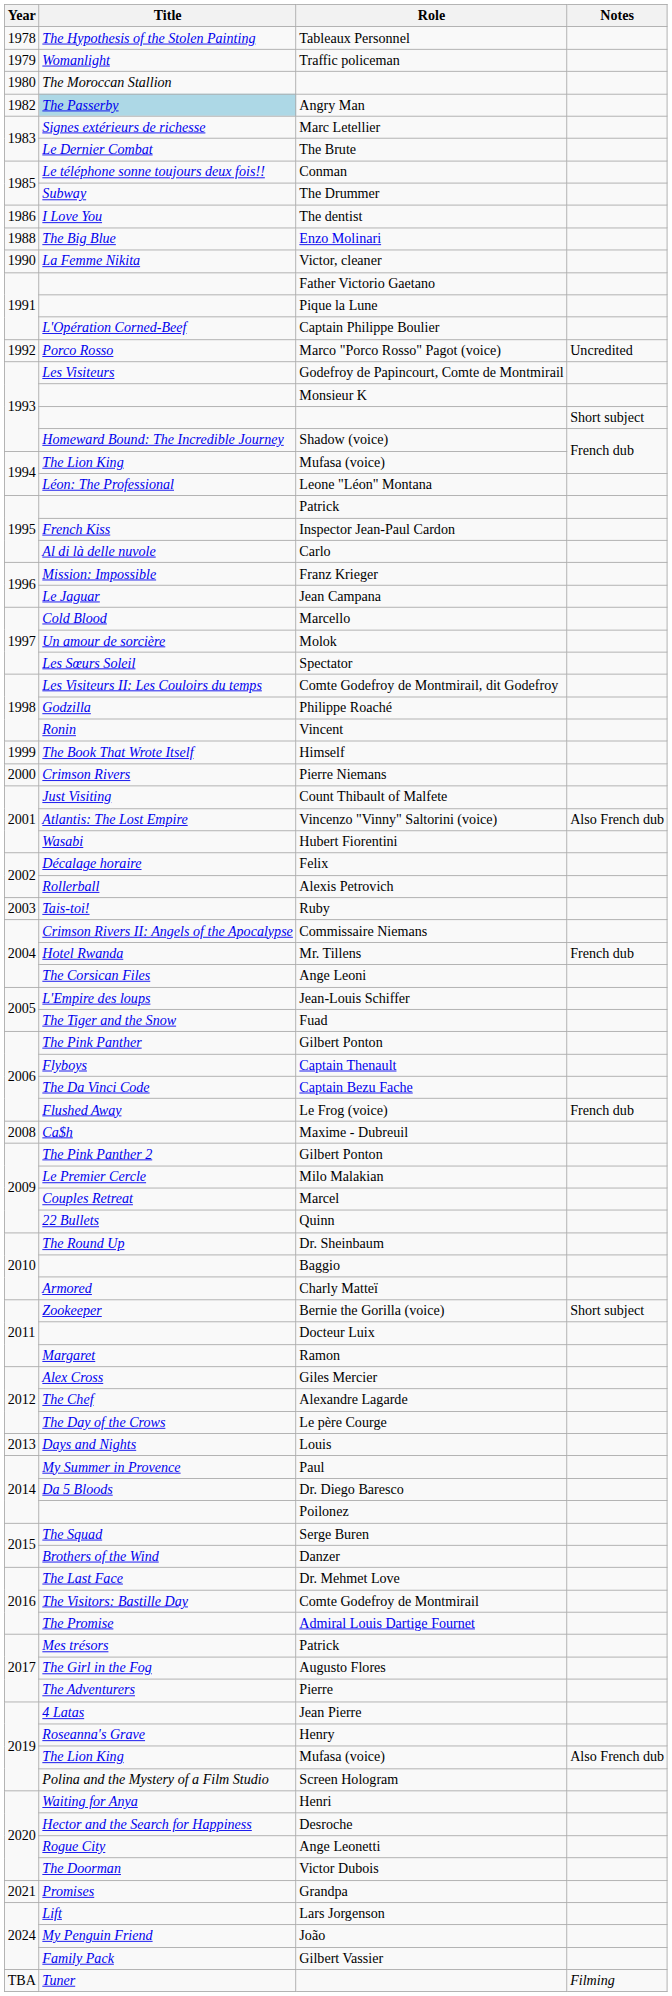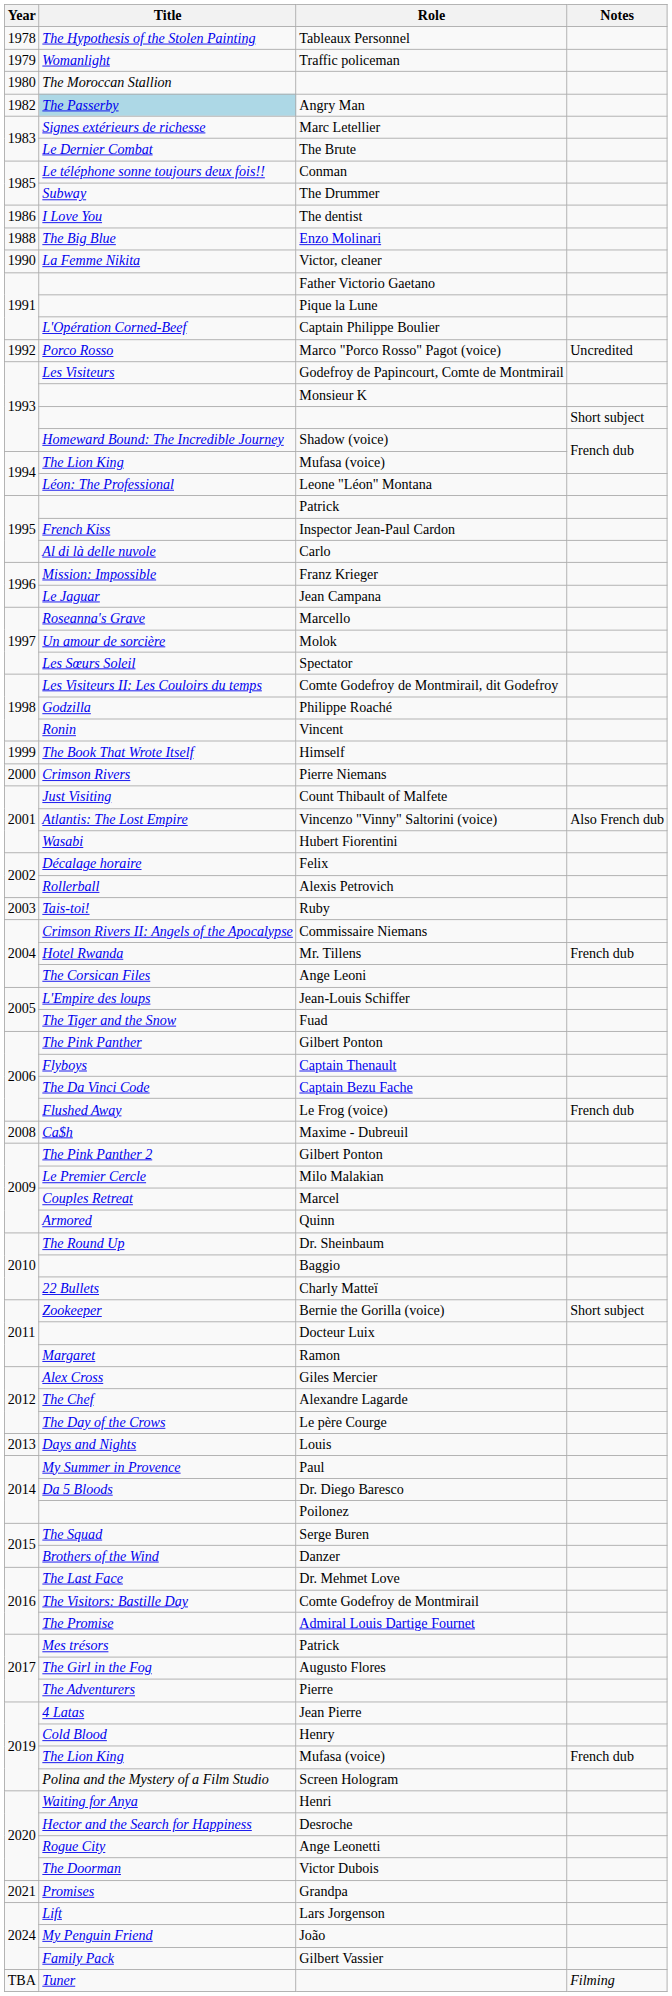 <table class="wikitable sortable">
 <tr>
 <th>Year</th>
 <th>Title</th>
 <th>Role</th>
 <th>Notes</th>
 </tr>
 <tr>
 <td>1978</td>
 <td><em><a href='#'>The Hypothesis of the Stolen Painting</a></em></td>
 <td>Tableaux Personnel</td>
 <td></td>
 </tr>
 <tr>
 <td>1979</td>
 <td><em><a href='#'>Womanlight</a></em></td>
 <td>Traffic policeman</td>
 <td></td>
 </tr>
 <tr>
 <td>1980</td>
 <td><em>The Moroccan Stallion</em></td>
 <td></td>
 <td></td>
 </tr>
 <tr>
 <td>1982</td>
 <td style="background: lightblue;"><em><a href='#'>The Passerby</a></em></td>
 <td>Angry Man</td>
 <td></td>
 </tr>
 <tr>
 <td rowspan=2>1983</td>
 <td><em><a href='#'>Signes extérieurs de richesse</a></em></td>
 <td>Marc Letellier</td>
 <td></td>
 </tr>
 <tr>
 <td><em><a href='#'>Le Dernier Combat</a></em></td>
 <td>The Brute</td>
 <td></td>
 </tr>
 <tr>
 <td rowspan=2>1985</td>
 <td><em><a href='#'>Le téléphone sonne toujours deux fois!!</a></em></td>
 <td>Conman</td>
 <td></td>
 </tr>
 <tr>
 <td><em><a href='#'>Subway</a></em></td>
 <td>The Drummer</td>
 <td></td>
 </tr>
 <tr>
 <td>1986</td>
 <td><em><a href='#'>I Love You</a></em></td>
 <td>The dentist</td>
 <td></td>
 </tr>
 <tr>
 <td>1988</td>
 <td><em><a href='#'>The Big Blue</a></em></td>
 <td><a href='#'>Enzo Molinari</a></td>
 <td></td>
 </tr>
 <tr>
 <td>1990</td>
 <td><em><a href='#'>La Femme Nikita</a></em></td>
 <td>Victor, cleaner</td>
 <td></td>
 </tr>
 <tr>
 <td rowspan=3>1991</td>
 <td></td>
 <td>Father Victorio Gaetano</td>
 <td></td>
 </tr>
 <tr>
 <td></td>
 <td>Pique la Lune</td>
 <td></td>
 </tr>
 <tr>
 <td><em><a href='#'>L'Opération Corned-Beef</a></em></td>
 <td>Captain Philippe Boulier</td>
 <td></td>
 </tr>
 <tr>
 <td>1992</td>
 <td><em><a href='#'>Porco Rosso</a></em></td>
 <td>Marco "Porco Rosso" Pagot (voice)</td>
 <td>Uncredited</td>
 </tr>
 <tr>
 <td rowspan=4>1993</td>
 <td><em><a href='#'>Les Visiteurs</a></em></td>
 <td>Godefroy de Papincourt, Comte de Montmirail</td>
 <td></td>
 </tr>
 <tr>
 <td></td>
 <td>Monsieur K</td>
 <td></td>
 </tr>
 <tr>
 <td></td>
 <td></td>
 <td>Short subject</td>
 </tr>
 <tr>
 <td><em><a href='#'>Homeward Bound: The Incredible Journey</a></em></td>
 <td>Shadow (voice)</td>
 <td rowspan="2">French dub</td>
 </tr>
 <tr>
 <td rowspan=2>1994</td>
 <td><em><a href='#'>The Lion King</a></em></td>
 <td>Mufasa (voice)</td>
 </tr>
 <tr>
 <td><em><a href='#'>Léon: The Professional</a></em></td>
 <td>Leone "Léon" Montana</td>
 <td></td>
 </tr>
 <tr>
 <td rowspan=3>1995</td>
 <td></td>
 <td>Patrick</td>
 <td></td>
 </tr>
 <tr>
 <td><em><a href='#'>French Kiss</a></em></td>
 <td>Inspector Jean-Paul Cardon</td>
 <td></td>
 </tr>
 <tr>
 <td><em><a href='#'>Al di là delle nuvole</a></em></td>
 <td>Carlo</td>
 <td></td>
 </tr>
 <tr>
 <td rowspan=2>1996</td>
 <td><em><a href='#'>Mission: Impossible</a></em></td>
 <td>Franz Krieger</td>
 <td></td>
 </tr>
 <tr>
 <td><em><a href='#'>Le Jaguar</a></em></td>
 <td>Jean Campana</td>
 <td></td>
 </tr>
 <tr>
 <td rowspan=3>1997</td>
-<td><em><a href='#'>Cold Blood</a></em></td>
+<td><em><a href='#'>Roseanna's Grave</a></em></td>
 <td>Marcello</td>
 <td></td>
 </tr>
 <tr>
 <td><em><a href='#'>Un amour de sorcière</a></em></td>
 <td>Molok</td>
 <td></td>
 </tr>
 <tr>
 <td><em><a href='#'>Les Sœurs Soleil</a></em></td>
 <td>Spectator</td>
 <td></td>
 </tr>
 <tr>
 <td rowspan=3>1998</td>
 <td><em><a href='#'>Les Visiteurs II: Les Couloirs du temps</a></em></td>
 <td>Comte Godefroy de Montmirail, dit Godefroy</td>
 <td></td>
 </tr>
 <tr>
 <td><em><a href='#'>Godzilla</a></em></td>
 <td>Philippe Roaché</td>
 <td></td>
 </tr>
 <tr>
 <td><em><a href='#'>Ronin</a></em></td>
 <td>Vincent</td>
 <td></td>
 </tr>
 <tr>
 <td>1999</td>
 <td><em><a href='#'>The Book That Wrote Itself</a></em></td>
 <td>Himself</td>
 <td></td>
 </tr>
 <tr>
 <td>2000</td>
 <td><em><a href='#'>Crimson Rivers</a></em></td>
 <td>Pierre Niemans</td>
 <td></td>
 </tr>
 <tr>
 <td rowspan=3>2001</td>
 <td><em><a href='#'>Just Visiting</a></em></td>
 <td>Count Thibault of Malfete</td>
 <td></td>
 </tr>
 <tr>
 <td><em><a href='#'>Atlantis: The Lost Empire</a></em></td>
 <td>Vincenzo "Vinny" Saltorini (voice)</td>
 <td>Also French dub</td>
 </tr>
 <tr>
 <td><em><a href='#'>Wasabi</a></em></td>
 <td>Hubert Fiorentini</td>
 <td></td>
 </tr>
 <tr>
 <td rowspan=2>2002</td>
 <td><em><a href='#'>Décalage horaire</a></em></td>
 <td>Felix</td>
 <td></td>
 </tr>
 <tr>
 <td><em><a href='#'>Rollerball</a></em></td>
 <td>Alexis Petrovich</td>
 <td></td>
 </tr>
 <tr>
 <td>2003</td>
 <td><em><a href='#'>Tais-toi!</a></em></td>
 <td>Ruby</td>
 <td></td>
 </tr>
 <tr>
 <td rowspan=3>2004</td>
 <td><em><a href='#'>Crimson Rivers II: Angels of the Apocalypse</a></em></td>
 <td>Commissaire Niemans</td>
 <td></td>
 </tr>
 <tr>
 <td><em><a href='#'>Hotel Rwanda</a></em></td>
 <td>Mr. Tillens</td>
 <td>French dub</td>
 </tr>
 <tr>
 <td><em><a href='#'>The Corsican Files</a></em></td>
 <td>Ange Leoni</td>
 <td></td>
 </tr>
 <tr>
 <td rowspan=2>2005</td>
 <td><em><a href='#'>L'Empire des loups</a></em></td>
 <td>Jean-Louis Schiffer</td>
 <td></td>
 </tr>
 <tr>
 <td><em><a href='#'>The Tiger and the Snow</a></em></td>
 <td>Fuad</td>
 <td></td>
 </tr>
 <tr>
 <td rowspan=4>2006</td>
 <td><em><a href='#'>The Pink Panther</a></em></td>
 <td>Gilbert Ponton</td>
 <td></td>
 </tr>
 <tr>
 <td><em><a href='#'>Flyboys</a></em></td>
 <td><a href='#'>Captain Thenault</a></td>
 <td></td>
 </tr>
 <tr>
 <td><em><a href='#'>The Da Vinci Code</a></em></td>
 <td><a href='#'>Captain Bezu Fache</a></td>
 <td></td>
 </tr>
 <tr>
 <td><em><a href='#'>Flushed Away</a></em></td>
 <td>Le Frog (voice)</td>
 <td>French dub</td>
 </tr>
 <tr>
 <td>2008</td>
 <td><em><a href='#'>Ca$h</a></em></td>
 <td>Maxime - Dubreuil</td>
 <td></td>
 </tr>
 <tr>
 <td rowspan=4>2009</td>
 <td><em><a href='#'>The Pink Panther 2</a></em></td>
 <td>Gilbert Ponton</td>
 <td></td>
 </tr>
 <tr>
 <td><em><a href='#'>Le Premier Cercle</a></em></td>
 <td>Milo Malakian</td>
 <td></td>
 </tr>
 <tr>
 <td><em><a href='#'>Couples Retreat</a></em></td>
 <td>Marcel</td>
 <td></td>
 </tr>
 <tr>
-<td><em><a href='#'>22 Bullets</a></em></td>
+<td><em><a href='#'>Armored</a></em></td>
 <td>Quinn</td>
 <td></td>
 </tr>
 <tr>
 <td rowspan=3>2010</td>
 <td><em><a href='#'>The Round Up</a></em></td>
 <td>Dr. Sheinbaum</td>
 <td></td>
 </tr>
 <tr>
 <td></td>
 <td>Baggio</td>
 <td></td>
 </tr>
 <tr>
-<td><em><a href='#'>Armored</a></em></td>
+<td><em><a href='#'>22 Bullets</a></em></td>
 <td>Charly Matteï</td>
 <td></td>
 </tr>
 <tr>
 <td rowspan=3>2011</td>
 <td><em><a href='#'>Zookeeper</a></em></td>
 <td>Bernie the Gorilla (voice)</td>
 <td>Short subject</td>
 </tr>
 <tr>
 <td></td>
 <td>Docteur Luix</td>
 <td></td>
 </tr>
 <tr>
 <td><em><a href='#'>Margaret</a></em></td>
 <td>Ramon</td>
 <td></td>
 </tr>
 <tr>
 <td rowspan=3>2012</td>
 <td><em><a href='#'>Alex Cross</a></em></td>
 <td>Giles Mercier</td>
 <td></td>
 </tr>
 <tr>
 <td><em><a href='#'>The Chef</a></em></td>
 <td>Alexandre Lagarde</td>
 <td></td>
 </tr>
 <tr>
 <td><em><a href='#'>The Day of the Crows</a></em></td>
 <td>Le père Courge</td>
 <td></td>
 </tr>
 <tr>
 <td>2013</td>
 <td><em><a href='#'>Days and Nights</a></em></td>
 <td>Louis</td>
 <td></td>
 </tr>
 <tr>
 <td rowspan=3>2014</td>
 <td><em><a href='#'>My Summer in Provence</a></em></td>
 <td>Paul</td>
 <td></td>
 </tr>
 <tr>
 <td><em><a href='#'>Da 5 Bloods</a></em></td>
 <td>Dr. Diego Baresco</td>
 <td></td>
 </tr>
 <tr>
 <td></td>
 <td>Poilonez</td>
 <td></td>
 </tr>
 <tr>
 <td rowspan=2>2015</td>
 <td><em><a href='#'>The Squad</a></em></td>
 <td>Serge Buren</td>
 <td></td>
 </tr>
 <tr>
 <td><em><a href='#'>Brothers of the Wind</a></em></td>
 <td>Danzer</td>
 <td></td>
 </tr>
 <tr>
 <td rowspan=3>2016</td>
 <td><em><a href='#'>The Last Face</a></em></td>
 <td>Dr. Mehmet Love</td>
 <td></td>
 </tr>
 <tr>
 <td><em><a href='#'>The Visitors: Bastille Day</a></em></td>
 <td>Comte Godefroy de Montmirail</td>
 <td></td>
 </tr>
 <tr>
 <td><em><a href='#'>The Promise</a></em></td>
 <td><a href='#'>Admiral Louis Dartige Fournet</a></td>
 <td></td>
 </tr>
 <tr>
 <td rowspan=3>2017</td>
 <td><em><a href='#'>Mes trésors</a></em></td>
 <td>Patrick</td>
 <td></td>
 </tr>
 <tr>
 <td><em><a href='#'>The Girl in the Fog</a></em></td>
 <td>Augusto Flores</td>
 <td></td>
 </tr>
 <tr>
 <td><em><a href='#'>The Adventurers</a></em></td>
 <td>Pierre</td>
 <td></td>
 </tr>
 <tr>
 <td rowspan=4>2019</td>
 <td><em><a href='#'>4 Latas</a></em></td>
 <td>Jean Pierre</td>
 <td></td>
 </tr>
 <tr>
-<td><em><a href='#'>Roseanna's Grave</a></em></td>
+<td><em><a href='#'>Cold Blood</a></em></td>
 <td>Henry</td>
 <td></td>
 </tr>
 <tr>
 <td><em><a href='#'>The Lion King</a></em></td>
 <td>Mufasa (voice)</td>
-<td>Also French dub</td>
+<td>French dub</td>
 </tr>
 <tr>
 <td><em>Polina and the Mystery of a Film Studio</em></td>
 <td>Screen Hologram</td>
 <td></td>
 </tr>
 <tr>
 <td rowspan=4>2020</td>
 <td><em><a href='#'>Waiting for Anya</a></em></td>
 <td>Henri</td>
 <td></td>
 </tr>
 <tr>
 <td><em><a href='#'>Hector and the Search for Happiness</a></em></td>
 <td>Desroche</td>
 <td></td>
 </tr>
 <tr>
 <td Ange Leonetti><em><a href='#'>Rogue City</a></em></td>
 <td>Ange Leonetti</td>
 <td></td>
 </tr>
 <tr>
 <td><em><a href='#'>The Doorman</a></em></td>
 <td>Victor Dubois</td>
 <td></td>
 </tr>
 <tr>
 <td>2021</td>
 <td><em><a href='#'>Promises</a></em></td>
 <td>Grandpa</td>
 <td></td>
 </tr>
 <tr>
 <td rowspan="3">2024</td>
 <td><em><a href='#'>Lift</a></em></td>
 <td>Lars Jorgenson</td>
 <td></td>
 </tr>
 <tr>
 <td><em><a href='#'>My Penguin Friend</a></em></td>
 <td>João</td>
 <td></td>
 </tr>
 <tr>
 <td><em><a href='#'>Family Pack</a></em></td>
 <td>Gilbert Vassier</td>
 <td></td>
 </tr>
 <tr>
 <td>TBA</td>
 <td><em><a href='#'>Tuner</a></em></td>
 <td></td>
 <td><em>Filming</em></td>
 </tr>
 </table>
